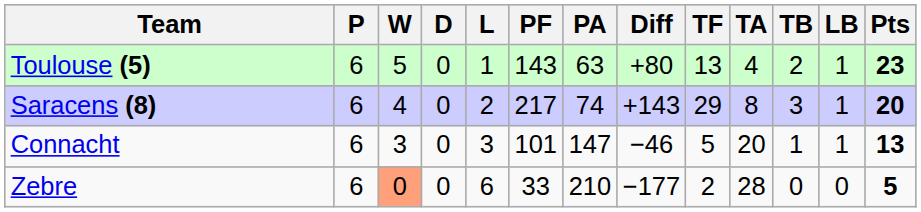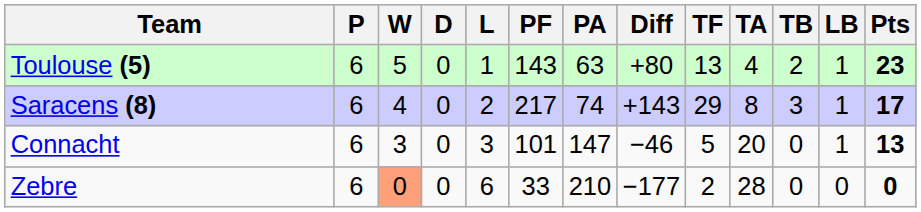 <table class="wikitable" style="text-align:center">
 <tr>
 <th width="200">Team</th>
 <th width="20">P</th>
 <th width="20">W</th>
 <th width="20">D</th>
 <th width="20">L</th>
 <th width="20">PF</th>
 <th width="20">PA</th>
 <th width="20">Diff</th>
 <th width="20">TF</th>
 <th width="20">TA</th>
 <th width="20">TB</th>
 <th width="20">LB</th>
 <th width="20">Pts</th>
 </tr>
 <tr bgcolor="#ccffcc">
 <td align=left> <a href='#'>Toulouse</a> <strong>(5)</strong></td>
 <td>6</td>
 <td>5</td>
 <td>0</td>
 <td>1</td>
 <td>143</td>
 <td>63</td>
 <td>+80</td>
 <td>13</td>
 <td>4</td>
 <td>2</td>
 <td>1</td>
 <td><strong>23</strong></td>
 </tr>
 <tr bgcolor="#ccccff">
 <td align=left> <a href='#'>Saracens</a> <strong>(8)</strong></td>
 <td>6</td>
 <td>4</td>
 <td>0</td>
 <td>2</td>
 <td>217</td>
 <td>74</td>
 <td>+143</td>
 <td>29</td>
 <td>8</td>
 <td>3</td>
 <td>1</td>
-<td><strong>20</strong></td>
+<td><strong>17</strong></td>
 </tr>
 <tr>
 <td align=left> <a href='#'>Connacht</a></td>
 <td>6</td>
 <td>3</td>
 <td>0</td>
 <td>3</td>
 <td>101</td>
 <td>147</td>
 <td>−46</td>
 <td>5</td>
 <td>20</td>
-<td>1</td>
+<td>0</td>
 <td>1</td>
 <td><strong>13</strong></td>
 </tr>
 <tr>
 <td align=left> <a href='#'>Zebre</a></td>
 <td>6</td>
 <td style="background: lightsalmon;">0</td>
 <td>0</td>
 <td>6</td>
 <td>33</td>
 <td>210</td>
 <td>−177</td>
 <td>2</td>
 <td>28</td>
 <td>0</td>
 <td>0</td>
-<td><strong>5</strong></td>
+<td><strong>0</strong></td>
 </tr>
 </table>
